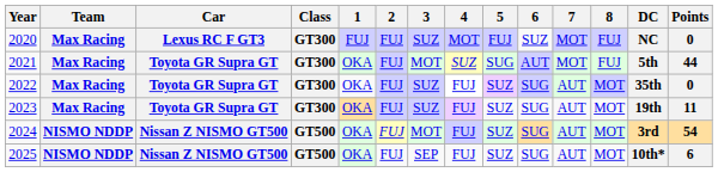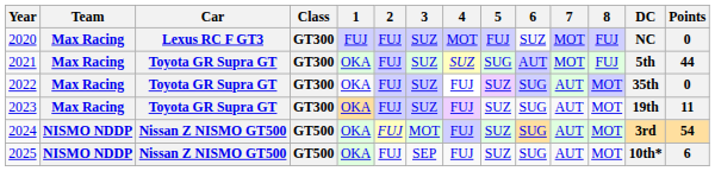 <table class="wikitable" style="text-align:center; font-size:85%">
 <tr>
 <th>Year</th>
 <th>Team</th>
 <th>Car</th>
 <th>Class</th>
 <th>1</th>
 <th>2</th>
 <th>3</th>
 <th>4</th>
 <th>5</th>
 <th>6</th>
 <th>7</th>
 <th>8</th>
 <th>DC</th>
 <th>Points</th>
 </tr>
 <tr>
 <td><a href='#'>2020</a></td>
 <th nowrap><a href='#'>Max Racing</a></th>
 <th nowrap><a href='#'>Lexus RC F GT3</a></th>
 <th>GT300</th>
 <td style="background:#CFCFFF;"><a href='#'>FUJ</a><br></td>
 <td style="background:#CFCFFF;"><a href='#'>FUJ</a><br></td>
 <td style="background:#CFCFFF;"><a href='#'>SUZ</a><br></td>
 <td style="background:#CFCFFF;"><a href='#'>MOT</a><br></td>
 <td style="background:#CFCFFF;"><a href='#'>FUJ</a><br></td>
 <td><a href='#'>SUZ</a></td>
 <td style="background:#CFCFFF;"><a href='#'>MOT</a><br></td>
 <td style="background:#CFCFFF;"><a href='#'>FUJ</a><br></td>
 <th>NC</th>
 <th>0</th>
 </tr>
 <tr>
 <td><a href='#'>2021</a></td>
 <th nowrap><a href='#'>Max Racing</a></th>
 <th nowrap><a href='#'>Toyota GR Supra GT</a></th>
 <th>GT300</th>
 <td style="background:#DFFFDF;"><a href='#'>OKA</a><br></td>
 <td style="background:#CFCFFF;"><a href='#'>FUJ</a><br></td>
-<td style="background:#DFFFDF;"><a href='#'>MOT</a><br></td>
+<td style="background:#DFFFDF;"><a href='#'>SUZ</a><br></td>
 <td style="background:#FFFFBF;"><a href='#'><em>SUZ</em></a><br></td>
 <td style="background:#DFFFDF;"><a href='#'>SUG</a><br></td>
 <td style="background:#CFCFFF;"><a href='#'>AUT</a><br></td>
 <td style="background:#DFFFDF;"><a href='#'>MOT</a><br></td>
 <td style="background:#DFFFDF;"><a href='#'>FUJ</a><br></td>
 <th>5th</th>
 <th>44</th>
 </tr>
 <tr>
 <td><a href='#'>2022</a></td>
 <th nowrap><a href='#'>Max Racing</a></th>
 <th nowrap><a href='#'>Toyota GR Supra GT</a></th>
 <th>GT300</th>
 <td><a href='#'>OKA</a></td>
 <td style="background:#CFCFFF;"><a href='#'>FUJ</a><br></td>
 <td style="background:#CFCFFF;"><a href='#'>SUZ</a><br></td>
 <td style="background:#FFFFFF;"><a href='#'>FUJ</a><br></td>
 <td style="background:#EFCFFF;"><a href='#'>SUZ</a><br></td>
 <td style="background:#CFCFFF;"><a href='#'>SUG</a><br></td>
 <td style="background:#DFFFDF;"><a href='#'>AUT</a><br></td>
 <td style="background:#CFCFFF;"><a href='#'>MOT</a><br></td>
 <th>35th</th>
 <th>0</th>
 </tr>
 <tr>
 <td><a href='#'>2023</a></td>
 <th nowrap><a href='#'>Max Racing</a></th>
 <th nowrap><a href='#'>Toyota GR Supra GT</a></th>
 <th>GT300</th>
 <td style="background:#FFDF9F;"><a href='#'>OKA</a><br></td>
 <td style="background:#CFCFFF;"><a href='#'>FUJ</a><br></td>
 <td style="background:#CFCFFF;"><a href='#'>SUZ</a><br></td>
 <td style="background:#EFCFFF;"><a href='#'>FUJ</a><br></td>
 <td><a href='#'>SUZ</a></td>
 <td><a href='#'>SUG</a></td>
 <td><a href='#'>AUT</a></td>
 <td><a href='#'>MOT</a></td>
 <th>19th</th>
 <th>11</th>
 </tr>
 <tr>
 <td><a href='#'>2024</a></td>
 <th nowrap><a href='#'>NISMO NDDP</a></th>
 <th nowrap><a href='#'>Nissan Z NISMO GT500</a></th>
 <th>GT500</th>
 <td style="background:#DFFFDF;"><a href='#'>OKA</a><br></td>
 <td style="background:#FFFFBF;"><em><a href='#'>FUJ</a></em><br></td>
 <td style="background:#DFFFDF;"><a href='#'>MOT</a><br></td>
 <td style="background:#CFCFFF;"><a href='#'>FUJ</a><br></td>
 <td style="background:#DFFFDF;"><a href='#'>SUZ</a><br></td>
 <td style="background:#FFDF9F;"><a href='#'>SUG</a><br></td>
 <td style="background:#DFFFDF;"><a href='#'>AUT</a><br></td>
 <td style="background:#DFFFDF;"><a href='#'>MOT</a><br></td>
 <th style="background:#FFDF9F;">3rd</th>
 <th style="background:#FFDF9F;">54</th>
 </tr>
 <tr>
 <td><a href='#'>2025</a></td>
 <th nowrap><a href='#'>NISMO NDDP</a></th>
 <th nowrap><a href='#'>Nissan Z NISMO GT500</a></th>
 <th>GT500</th>
 <td style="background:#DFFFDF;"><a href='#'>OKA</a><br></td>
 <td style="background:#;"><a href='#'>FUJ</a><br></td>
 <td style="background:#;"><a href='#'>SEP</a><br></td>
 <td style="background:#;"><a href='#'>FUJ</a><br></td>
 <td style="background:#;"><a href='#'>SUZ</a><br></td>
 <td style="background:#;"><a href='#'>SUG</a><br></td>
 <td style="background:#;"><a href='#'>AUT</a><br></td>
 <td style="background:#;"><a href='#'>MOT</a><br></td>
 <th>10th*</th>
 <th>6</th>
 </tr>
 </table>
